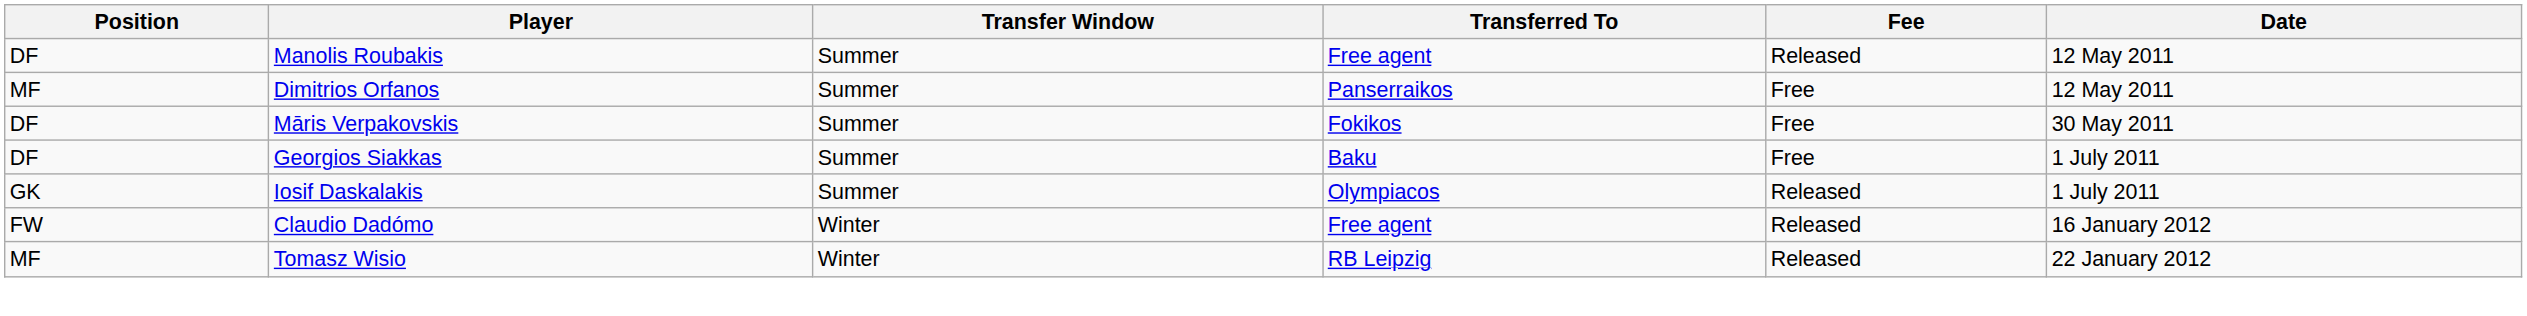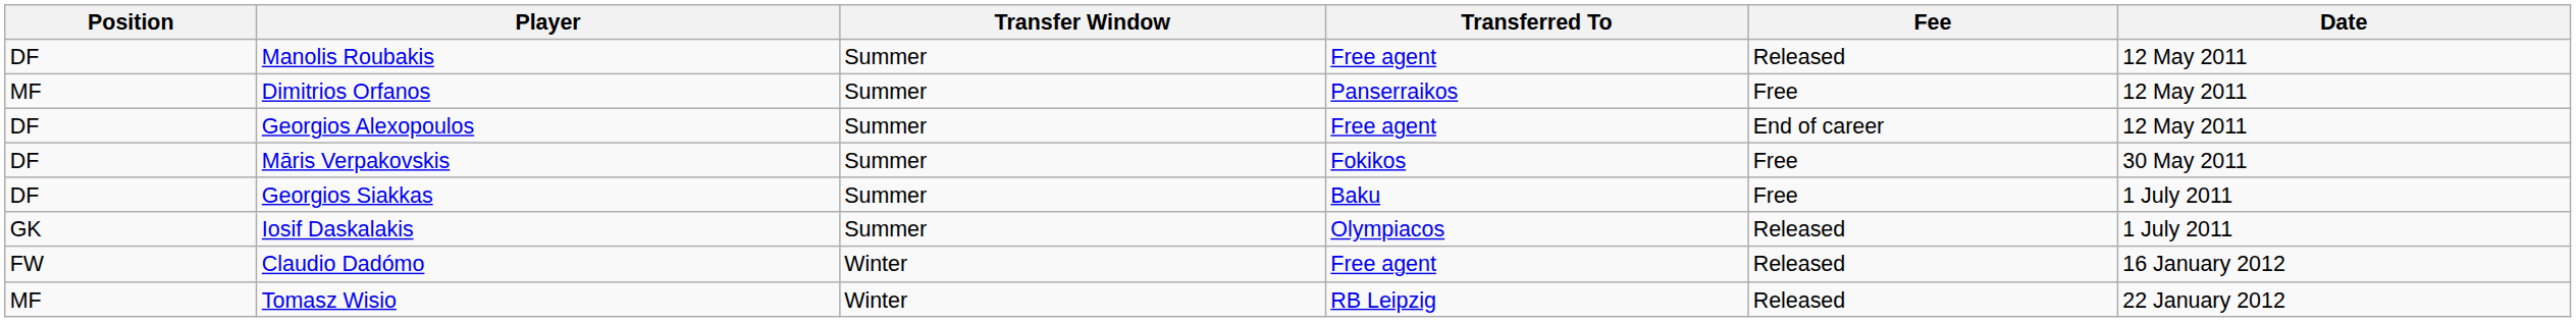 <table class="wikitable sortable" style="width:90%; text-align:center; font-size:95%; text-align:left;">
 <tr>
 <th><strong>Position</strong></th>
 <th><strong>Player</strong></th>
 <th><strong>Transfer Window</strong></th>
 <th><strong>Transferred To</strong></th>
 <th><strong>Fee</strong></th>
 <th><strong>Date</strong></th>
 </tr>
 <tr>
 <td>DF</td>
 <td> <a href='#'>Manolis Roubakis</a></td>
 <td>Summer</td>
 <td><a href='#'>Free agent</a></td>
 <td>Released</td>
 <td>12 May 2011</td>
 </tr>
 <tr>
 <td>MF</td>
 <td> <a href='#'>Dimitrios Orfanos</a></td>
 <td>Summer</td>
 <td> <a href='#'>Panserraikos</a></td>
 <td>Free</td>
+<td>12 May 2011</td>
+</tr>
+<tr>
+<td>DF</td>
+<td> <a href='#'>Georgios Alexopoulos</a></td>
+<td>Summer</td>
+<td><a href='#'>Free agent</a></td>
+<td>End of career</td>
 <td>12 May 2011</td>
 </tr>
 <tr>
 <td>DF</td>
 <td> <a href='#'>Māris Verpakovskis</a></td>
 <td>Summer</td>
 <td> <a href='#'>Fokikos</a></td>
 <td>Free</td>
 <td>30 May 2011</td>
 </tr>
 <tr>
 <td>DF</td>
 <td> <a href='#'>Georgios Siakkas</a></td>
 <td>Summer</td>
 <td> <a href='#'>Baku</a></td>
 <td>Free</td>
 <td>1 July 2011</td>
 </tr>
 <tr>
 <td>GK</td>
 <td> <a href='#'>Iosif Daskalakis</a></td>
 <td>Summer</td>
 <td> <a href='#'>Olympiacos</a></td>
 <td>Released</td>
 <td>1 July 2011</td>
 </tr>
 <tr>
 <td>FW</td>
 <td>  <a href='#'>Claudio Dadómo</a></td>
 <td>Winter</td>
 <td><a href='#'>Free agent</a></td>
 <td>Released</td>
 <td>16 January 2012</td>
 </tr>
 <tr>
 <td>MF</td>
 <td> <a href='#'>Tomasz Wisio</a></td>
 <td>Winter</td>
 <td> <a href='#'>RB Leipzig</a></td>
 <td>Released</td>
 <td>22 January 2012</td>
 </tr>
 </table>
